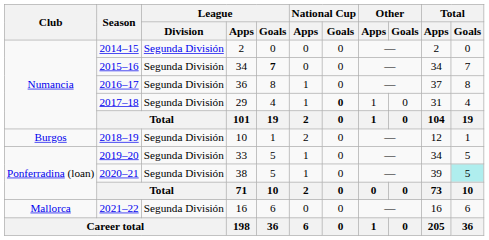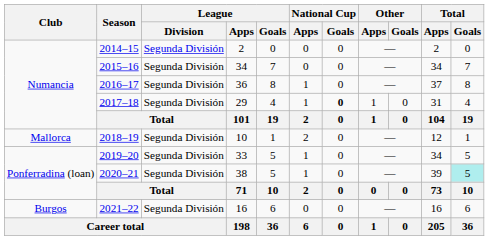 <table class="wikitable" style="text-align:center">
 <tr>
 <th rowspan="2">Club</th>
 <th rowspan="2">Season</th>
 <th colspan="3">League</th>
 <th colspan="2">National Cup</th>
 <th colspan="2">Other</th>
 <th colspan="2">Total</th>
 </tr>
 <tr>
 <th>Division</th>
 <th>Apps</th>
 <th>Goals</th>
 <th>Apps</th>
 <th>Goals</th>
 <th>Apps</th>
 <th>Goals</th>
 <th>Apps</th>
 <th>Goals</th>
 </tr>
 <tr>
 <td rowspan="5"><a href='#'>Numancia</a></td>
 <td><a href='#'>2014–15</a></td>
 <td><a href='#'>Segunda División</a></td>
 <td>2</td>
 <td>0</td>
 <td>0</td>
 <td>0</td>
 <td colspan="2">—</td>
 <td>2</td>
 <td>0</td>
 </tr>
 <tr>
 <td><a href='#'>2015–16</a></td>
 <td>Segunda División</td>
 <td>34</td>
-<td><strong>7</strong></td>
+<td>7</td>
 <td>0</td>
 <td>0</td>
 <td colspan="2">—</td>
 <td>34</td>
 <td>7</td>
 </tr>
 <tr>
 <td><a href='#'>2016–17</a></td>
 <td>Segunda División</td>
 <td>36</td>
 <td>8</td>
 <td>1</td>
 <td>0</td>
 <td colspan="2">—</td>
 <td>37</td>
 <td>8</td>
 </tr>
 <tr>
 <td><a href='#'>2017–18</a></td>
 <td>Segunda División</td>
 <td>29</td>
 <td>4</td>
 <td>1</td>
 <td><strong>0</strong></td>
 <td>1</td>
 <td>0</td>
 <td>31</td>
 <td>4</td>
 </tr>
 <tr>
 <th colspan="2">Total</th>
 <th>101</th>
 <th>19</th>
 <th>2</th>
 <th>0</th>
 <th>1</th>
 <th>0</th>
 <th>104</th>
 <th>19</th>
 </tr>
 <tr>
-<td><a href='#'>Burgos</a></td>
+<td><a href='#'>Mallorca</a></td>
 <td><a href='#'>2018–19</a></td>
 <td>Segunda División</td>
 <td>10</td>
 <td>1</td>
 <td>2</td>
 <td>0</td>
 <td colspan="2">—</td>
 <td>12</td>
 <td>1</td>
 </tr>
 <tr>
 <td rowspan="3"><a href='#'>Ponferradina</a> (loan)</td>
 <td><a href='#'>2019–20</a></td>
 <td>Segunda División</td>
 <td>33</td>
 <td>5</td>
 <td>1</td>
 <td>0</td>
 <td colspan="2">—</td>
 <td>34</td>
 <td>5</td>
 </tr>
 <tr>
 <td><a href='#'>2020–21</a></td>
 <td>Segunda División</td>
 <td>38</td>
 <td>5</td>
 <td>1</td>
 <td>0</td>
 <td colspan="2">—</td>
 <td>39</td>
 <td style="background: paleturquoise;">5</td>
 </tr>
 <tr>
 <th colspan="2">Total</th>
 <th>71</th>
 <th>10</th>
 <th>2</th>
 <th>0</th>
 <th>0</th>
 <th>0</th>
 <th>73</th>
 <th>10</th>
 </tr>
 <tr>
-<td><a href='#'>Mallorca</a></td>
+<td><a href='#'>Burgos</a></td>
 <td><a href='#'>2021–22</a></td>
 <td>Segunda División</td>
 <td>16</td>
 <td>6</td>
 <td>0</td>
 <td>0</td>
 <td colspan="2">—</td>
 <td>16</td>
 <td>6</td>
 </tr>
 <tr>
 <th colspan="3">Career total</th>
 <th>198</th>
 <th>36</th>
 <th>6</th>
 <th>0</th>
 <th>1</th>
 <th>0</th>
 <th>205</th>
 <th>36</th>
 </tr>
 </table>
